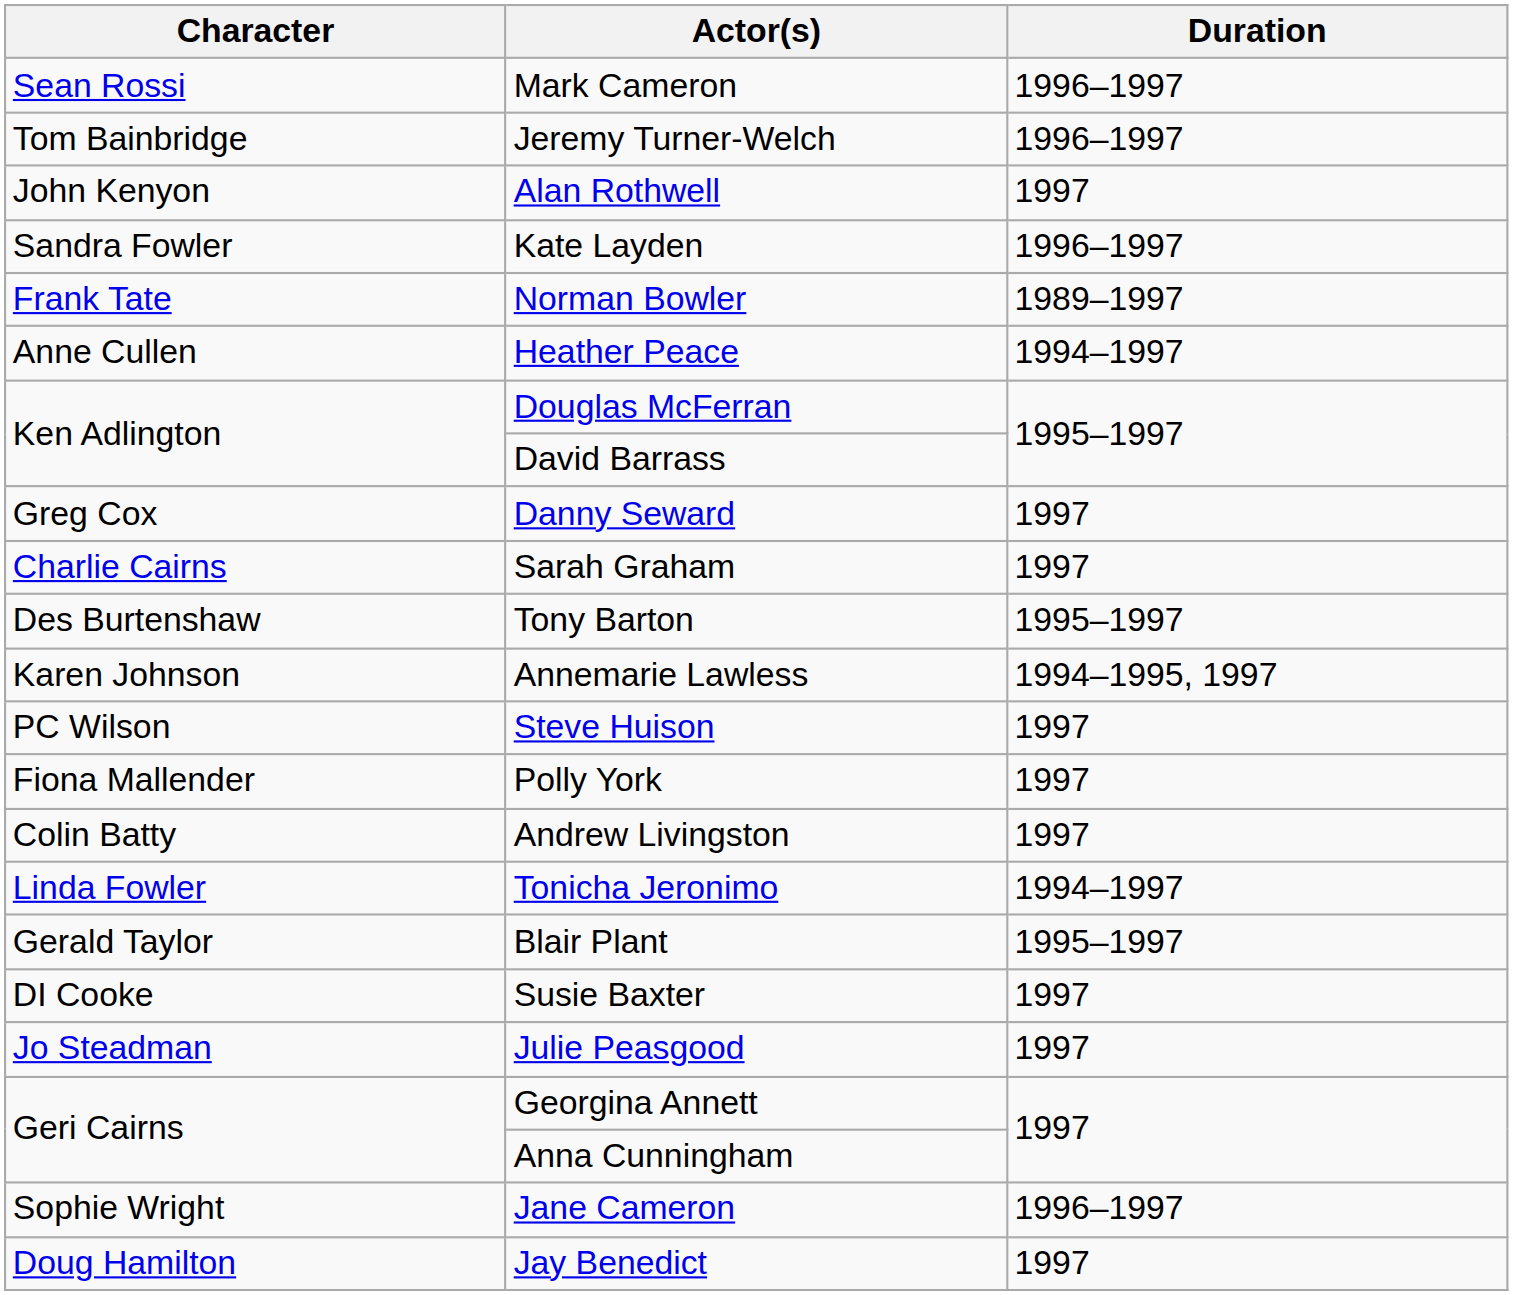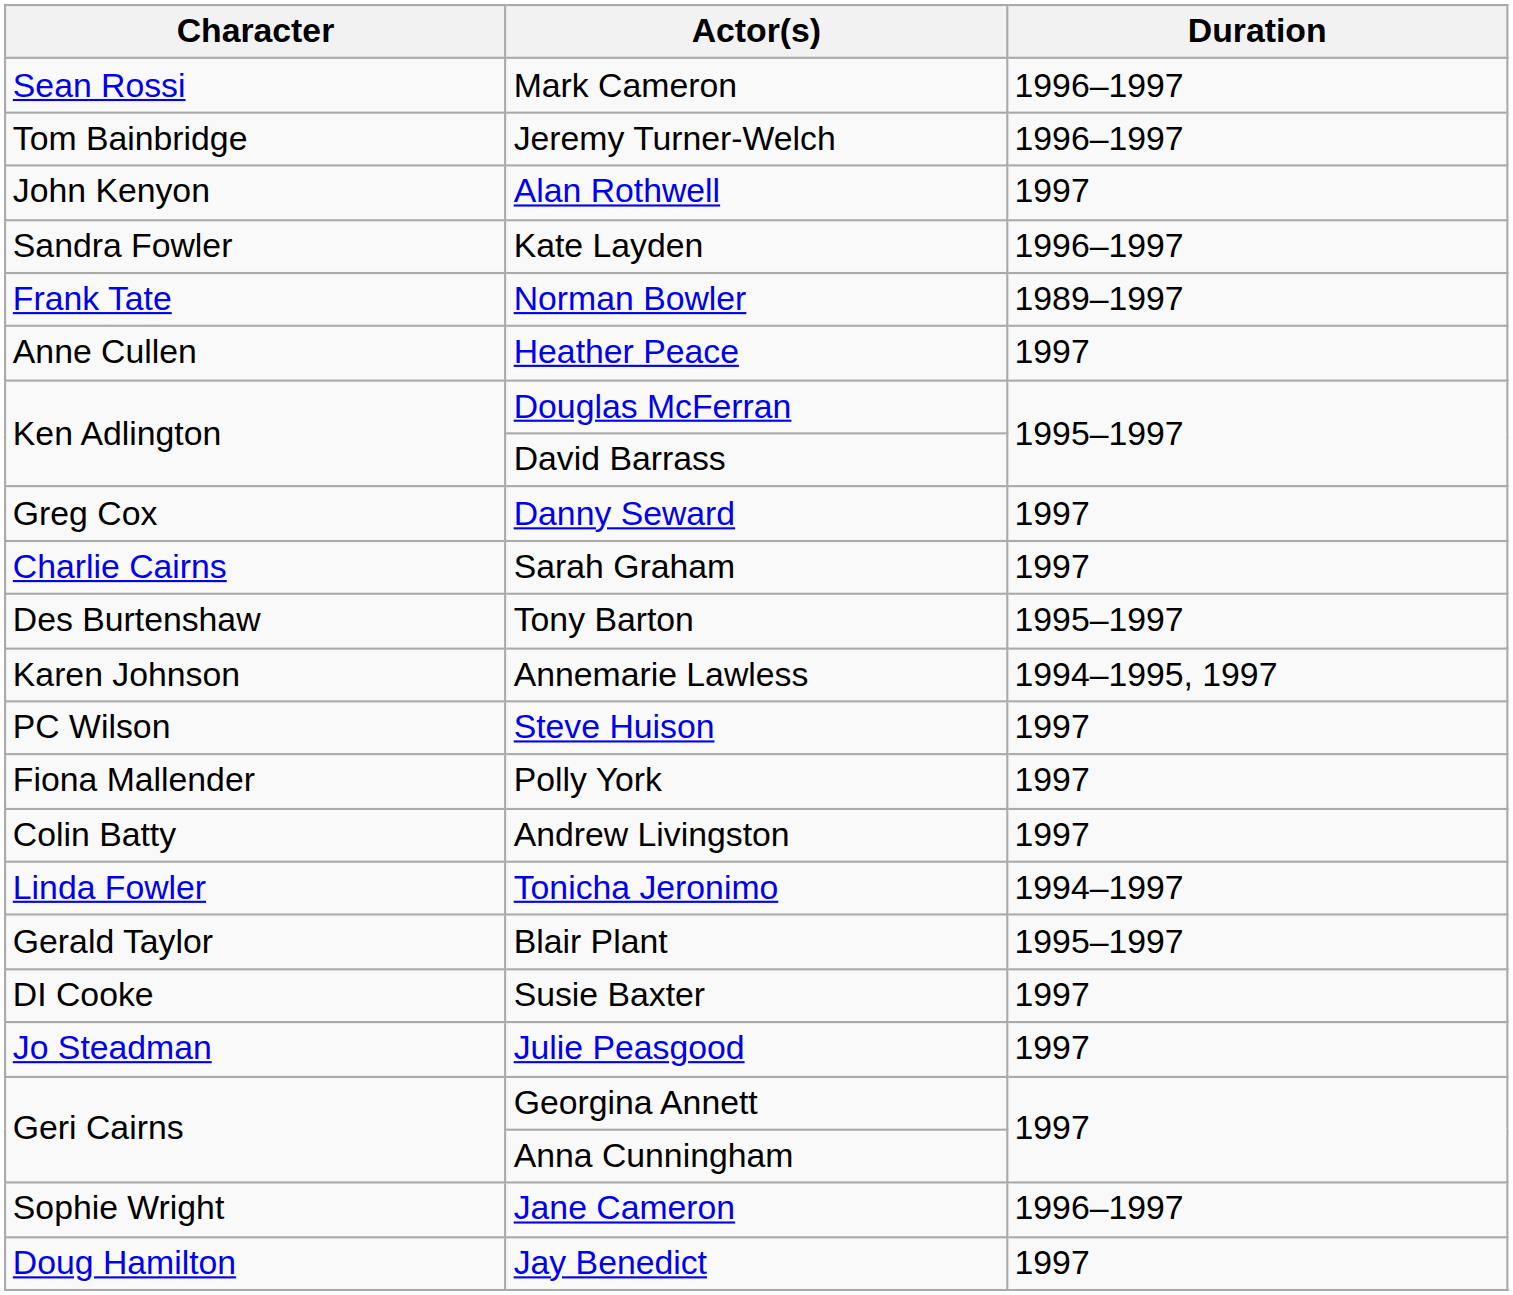 <table class="wikitable">
 <tr>
 <th scope="col" width="230">Character</th>
 <th scope="col" width="230">Actor(s)</th>
 <th scope="col" width="230">Duration</th>
 </tr>
 <tr>
 <td><a href='#'>Sean Rossi</a></td>
 <td>Mark Cameron</td>
 <td>1996–1997</td>
 </tr>
 <tr>
 <td>Tom Bainbridge</td>
 <td>Jeremy Turner-Welch</td>
 <td>1996–1997</td>
 </tr>
 <tr>
 <td>John Kenyon</td>
 <td><a href='#'>Alan Rothwell</a></td>
 <td>1997</td>
 </tr>
 <tr>
 <td>Sandra Fowler</td>
 <td>Kate Layden</td>
 <td>1996–1997</td>
 </tr>
 <tr>
 <td><a href='#'>Frank Tate</a></td>
 <td><a href='#'>Norman Bowler</a></td>
 <td>1989–1997</td>
 </tr>
 <tr>
 <td>Anne Cullen</td>
 <td><a href='#'>Heather Peace</a></td>
-<td>1994–1997</td>
+<td>1997</td>
 </tr>
 <tr>
 <td rowspan="2">Ken Adlington</td>
 <td><a href='#'>Douglas McFerran</a></td>
 <td rowspan="2">1995–1997</td>
 </tr>
 <tr>
 <td>David Barrass</td>
 </tr>
 <tr>
 <td>Greg Cox</td>
 <td><a href='#'>Danny Seward</a></td>
 <td>1997</td>
 </tr>
 <tr>
 <td><a href='#'>Charlie Cairns</a></td>
 <td>Sarah Graham</td>
 <td>1997</td>
 </tr>
 <tr>
 <td>Des Burtenshaw</td>
 <td>Tony Barton</td>
 <td>1995–1997</td>
 </tr>
 <tr>
 <td>Karen Johnson</td>
 <td>Annemarie Lawless</td>
 <td>1994–1995, 1997</td>
 </tr>
 <tr>
 <td>PC Wilson</td>
 <td><a href='#'>Steve Huison</a></td>
 <td>1997</td>
 </tr>
 <tr>
 <td>Fiona Mallender</td>
 <td>Polly York</td>
 <td>1997</td>
 </tr>
 <tr>
 <td>Colin Batty</td>
 <td>Andrew Livingston</td>
 <td>1997</td>
 </tr>
 <tr>
 <td><a href='#'>Linda Fowler</a></td>
 <td><a href='#'>Tonicha Jeronimo</a></td>
 <td>1994–1997</td>
 </tr>
 <tr>
 <td>Gerald Taylor</td>
 <td>Blair Plant</td>
 <td>1995–1997</td>
 </tr>
 <tr>
 <td>DI Cooke</td>
 <td>Susie Baxter</td>
 <td>1997</td>
 </tr>
 <tr>
 <td><a href='#'>Jo Steadman</a></td>
 <td><a href='#'>Julie Peasgood</a></td>
 <td>1997</td>
 </tr>
 <tr>
 <td rowspan="2">Geri Cairns</td>
 <td>Georgina Annett</td>
 <td rowspan="2">1997</td>
 </tr>
 <tr>
 <td>Anna Cunningham</td>
 </tr>
 <tr>
 <td Sophie Wright (Emmerdale)>Sophie Wright</td>
 <td><a href='#'>Jane Cameron</a></td>
 <td>1996–1997</td>
 </tr>
 <tr>
 <td><a href='#'>Doug Hamilton</a></td>
 <td><a href='#'>Jay Benedict</a></td>
 <td>1997</td>
 </tr>
 <tr>
 </tr>
 </table>
